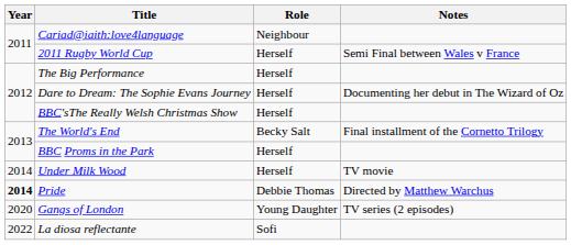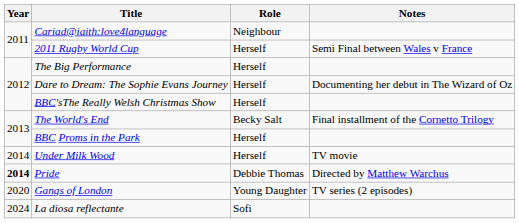 <table class="wikitable">
 <tr>
 <th>Year</th>
 <th>Title</th>
 <th>Role</th>
 <th>Notes</th>
 </tr>
 <tr>
 <td rowspan="2">2011</td>
 <td><em><a href='#'>Cariad@iaith:love4language</a></em></td>
 <td>Neighbour</td>
 <td></td>
 </tr>
 <tr>
 <td><em><a href='#'>2011 Rugby World Cup</a></em></td>
 <td>Herself</td>
 <td>Semi Final between <a href='#'>Wales</a> v <a href='#'>France</a></td>
 </tr>
 <tr>
 <td rowspan="3">2012</td>
 <td><em>The Big Performance</em></td>
 <td>Herself</td>
 </tr>
 <tr>
 <td><em>Dare to Dream: The Sophie Evans Journey</em></td>
 <td>Herself</td>
 <td>Documenting her debut in The Wizard of Oz</td>
 </tr>
 <tr>
 <td><em><a href='#'>BBC</a>'sThe Really Welsh Christmas Show</em></td>
 <td>Herself</td>
 <td></td>
 </tr>
 <tr>
 <td rowspan="2">2013</td>
 <td><em><a href='#'>The World's End</a></em></td>
 <td>Becky Salt</td>
 <td>Final installment of the <a href='#'>Cornetto Trilogy</a></td>
 </tr>
 <tr>
 <td><em><a href='#'>BBC</a> <a href='#'>Proms in the Park</a></em></td>
 <td>Herself</td>
 <td></td>
 </tr>
 <tr>
 <td>2014</td>
 <td><em><a href='#'>Under Milk Wood</a></em></td>
 <td>Herself</td>
 <td>TV movie</td>
 </tr>
 <tr>
 <td><strong>2014</strong></td>
 <td><em><a href='#'>Pride</a></em></td>
 <td>Debbie Thomas</td>
 <td>Directed by <a href='#'>Matthew Warchus</a></td>
 </tr>
 <tr>
 <td>2020</td>
 <td><em><a href='#'>Gangs of London</a></em></td>
 <td>Young Daughter</td>
 <td>TV series (2 episodes)</td>
 </tr>
 <tr>
-<td>2022</td>
+<td>2024</td>
 <td><em>La diosa reflectante</em></td>
 <td>Sofi</td>
 <td></td>
 </tr>
 </table>
